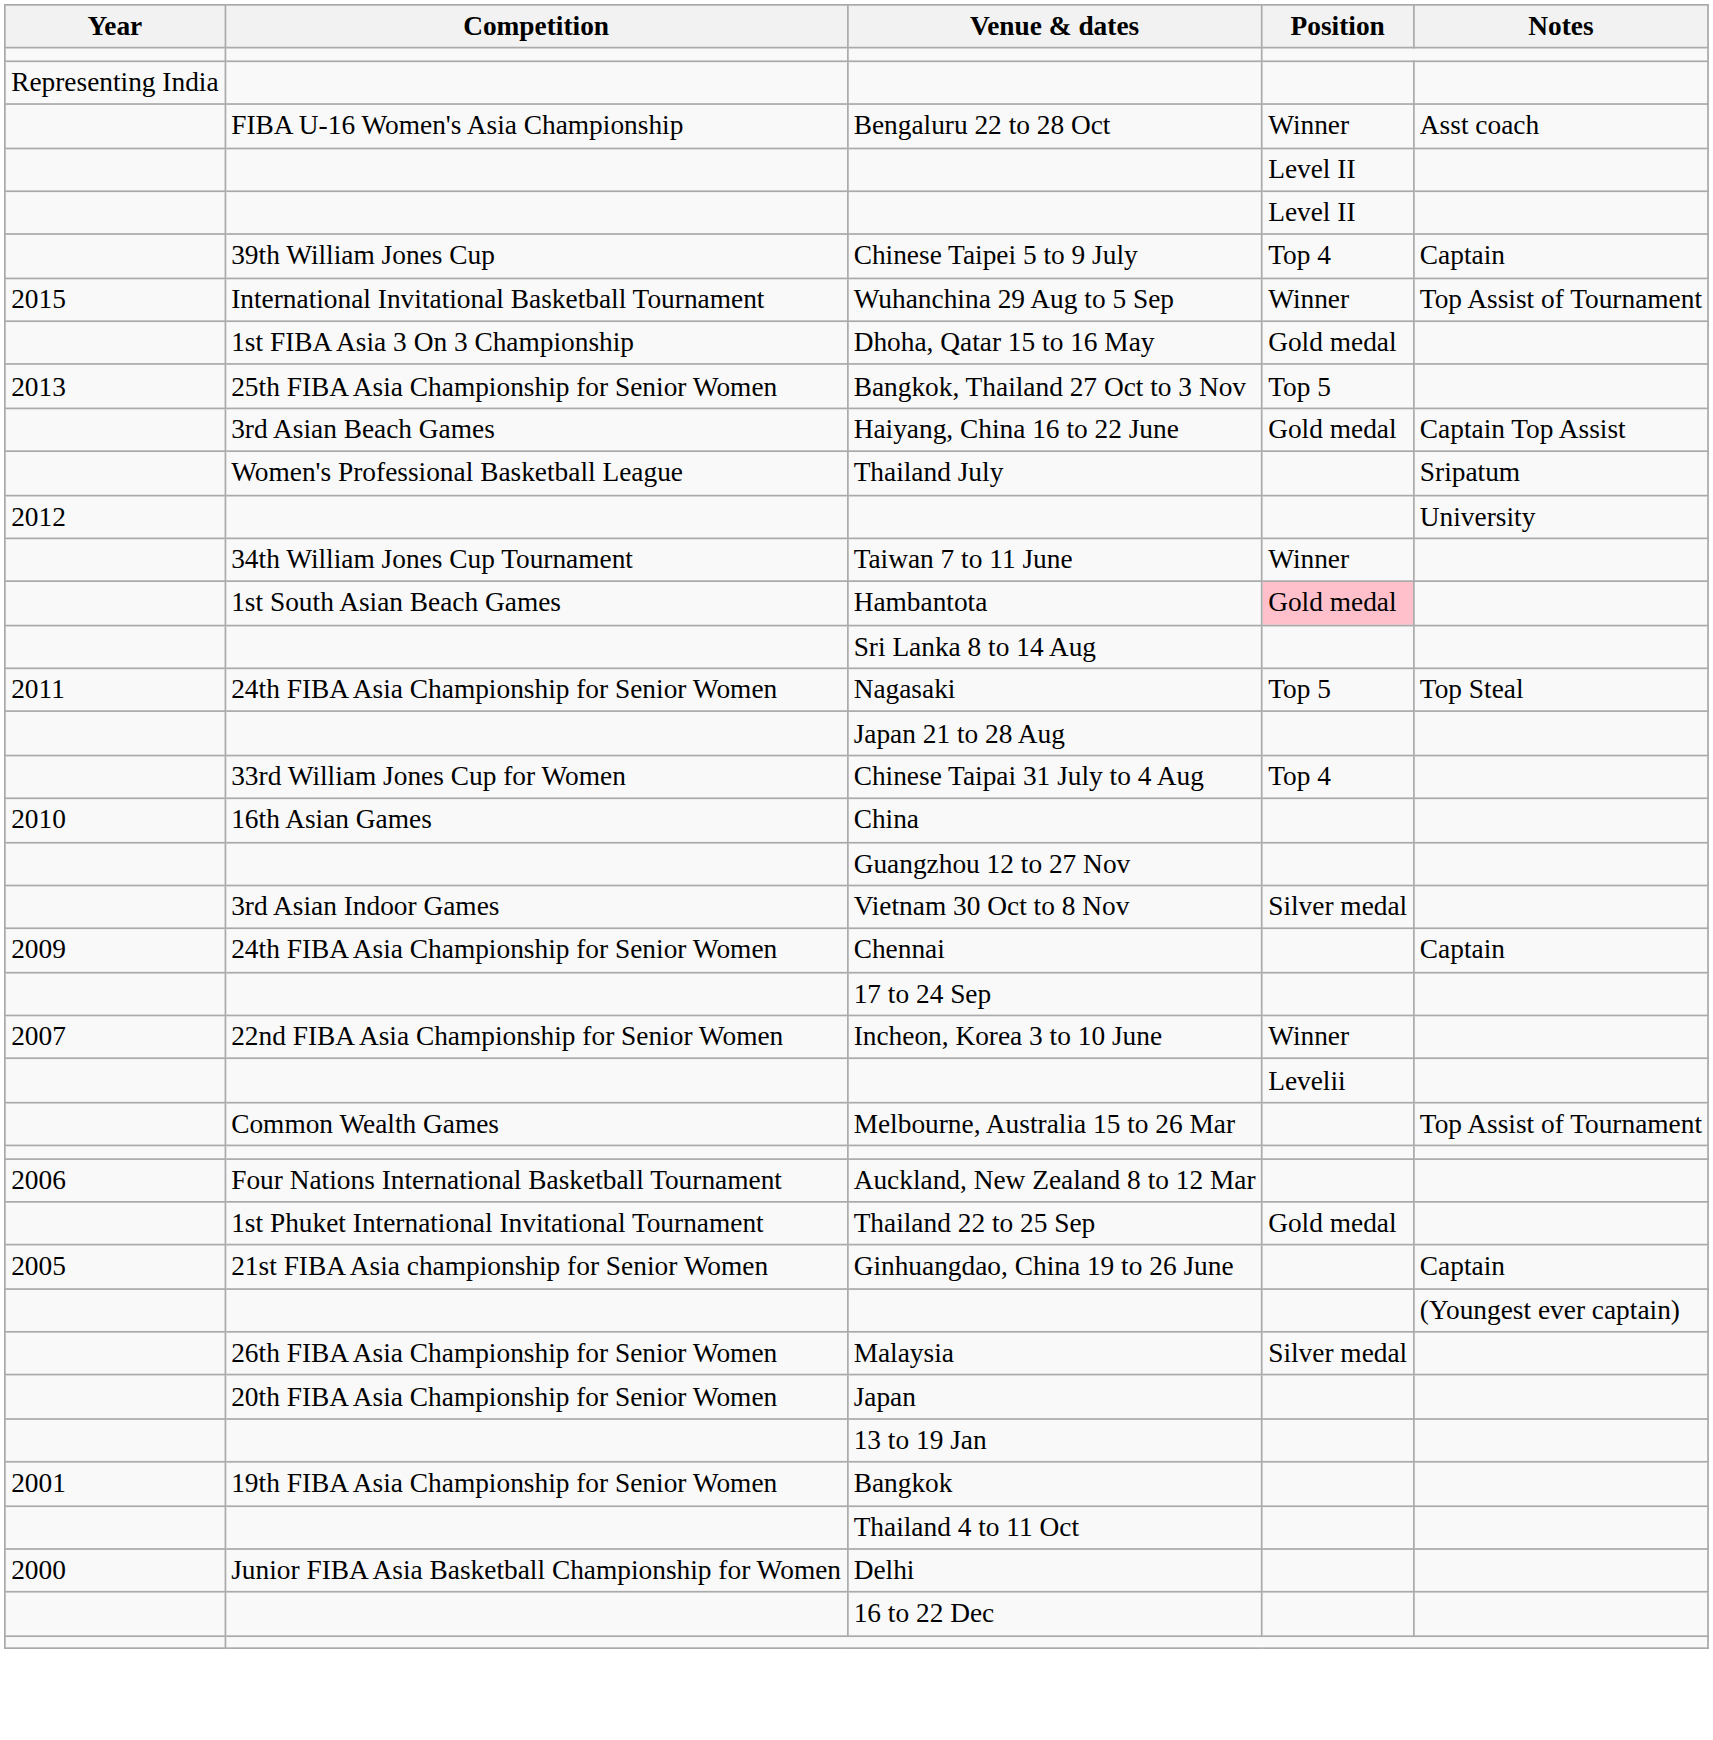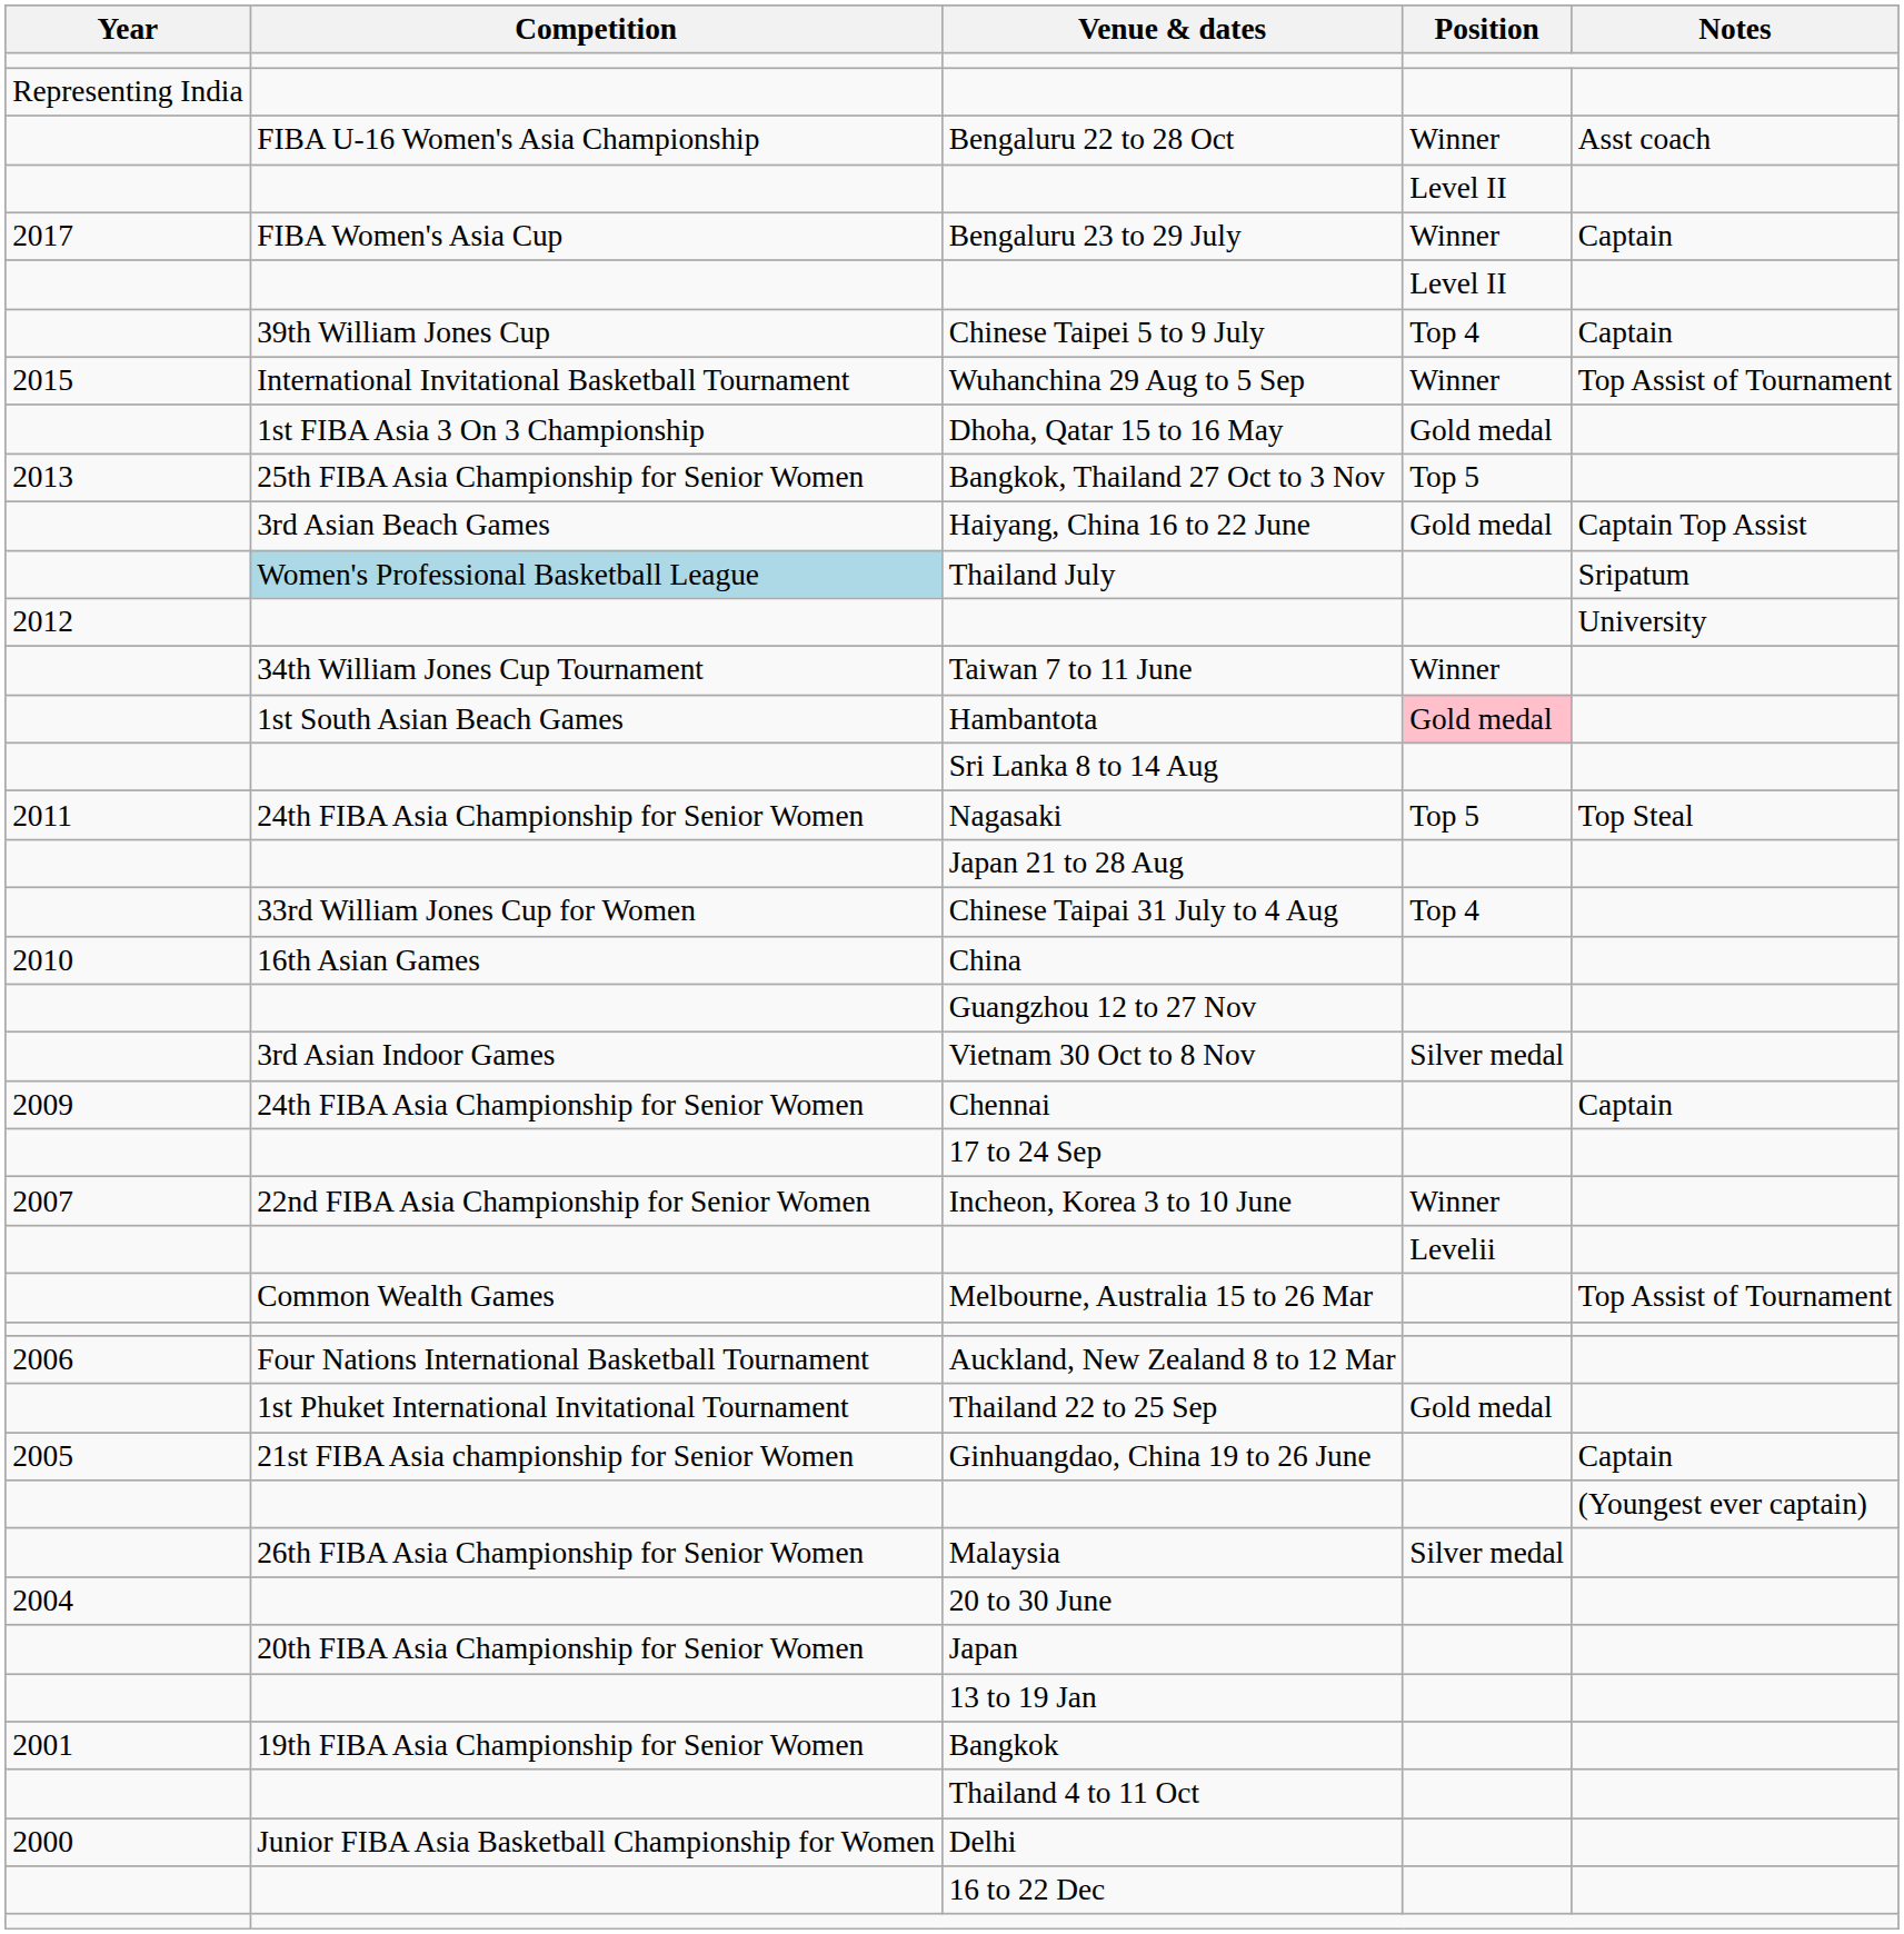 <table class="wikitable">
 <tr>
 <th>Year</th>
 <th>Competition</th>
 <th>Venue & dates</th>
 <th>Position</th>
 <th>Notes</th>
 </tr>
 <tr>
 <td></td>
 <td></td>
 <td></td>
 </tr>
 <tr>
 <td>Representing India</td>
 <td></td>
 <td></td>
 <td></td>
 <td></td>
 </tr>
 <tr>
 <td></td>
 <td>FIBA U-16 Women's Asia Championship</td>
 <td>Bengaluru 22 to 28 Oct</td>
 <td>Winner</td>
 <td>Asst coach</td>
 </tr>
 <tr>
 <td></td>
 <td></td>
 <td></td>
 <td>Level II</td>
 <td></td>
+</tr>
+<tr>
+<td>2017</td>
+<td>FIBA Women's Asia Cup</td>
+<td>Bengaluru 23 to 29 July</td>
+<td>Winner</td>
+<td>Captain</td>
 </tr>
 <tr>
 <td></td>
 <td></td>
 <td></td>
 <td>Level II</td>
 <td></td>
 </tr>
 <tr>
 <td></td>
 <td>39th William Jones Cup</td>
 <td>Chinese Taipei 5 to 9 July</td>
 <td>Top 4</td>
 <td>Captain</td>
 </tr>
 <tr>
 <td>2015</td>
 <td>International Invitational Basketball Tournament</td>
 <td>Wuhanchina 29 Aug to 5 Sep</td>
 <td>Winner</td>
 <td>Top Assist of Tournament</td>
 </tr>
 <tr>
 <td></td>
 <td>1st FIBA Asia 3 On 3 Championship</td>
 <td>Dhoha, Qatar 15 to 16 May</td>
 <td>Gold medal</td>
 <td></td>
 </tr>
 <tr>
 <td>2013</td>
 <td>25th FIBA Asia Championship for Senior Women</td>
 <td>Bangkok, Thailand 27 Oct to 3 Nov</td>
 <td>Top 5</td>
 <td></td>
 </tr>
 <tr>
 <td></td>
 <td>3rd Asian Beach Games</td>
 <td>Haiyang, China 16 to 22 June</td>
 <td>Gold medal</td>
 <td>Captain Top Assist</td>
 </tr>
 <tr>
 <td></td>
-<td>Women's Professional Basketball League</td>
+<td style="background: lightblue;">Women's Professional Basketball League</td>
 <td>Thailand July</td>
 <td></td>
 <td>Sripatum</td>
 </tr>
 <tr>
 <td>2012</td>
 <td></td>
 <td></td>
 <td></td>
 <td>University</td>
 </tr>
 <tr>
 <td></td>
 <td>34th William Jones Cup Tournament</td>
 <td>Taiwan 7 to 11 June</td>
 <td>Winner</td>
 <td></td>
 </tr>
 <tr>
 <td></td>
 <td>1st South Asian Beach Games</td>
 <td>Hambantota</td>
 <td style="background: pink;">Gold medal</td>
 <td></td>
 </tr>
 <tr>
 <td></td>
 <td></td>
 <td>Sri Lanka 8 to 14 Aug</td>
 <td></td>
 <td></td>
 </tr>
 <tr>
 <td>2011</td>
 <td>24th FIBA Asia Championship for Senior Women</td>
 <td>Nagasaki</td>
 <td>Top 5</td>
 <td>Top Steal</td>
 </tr>
 <tr>
 <td></td>
 <td></td>
 <td>Japan 21 to 28 Aug</td>
 <td></td>
 <td></td>
 </tr>
 <tr>
 <td></td>
 <td>33rd William Jones Cup for Women</td>
 <td>Chinese Taipai 31 July to 4 Aug</td>
 <td>Top 4</td>
 <td></td>
 </tr>
 <tr>
 <td>2010</td>
 <td>16th Asian Games</td>
 <td>China</td>
 <td></td>
 <td></td>
 </tr>
 <tr>
 <td></td>
 <td></td>
 <td>Guangzhou 12 to 27 Nov</td>
 <td></td>
 <td></td>
 </tr>
 <tr>
 <td></td>
 <td>3rd Asian Indoor Games</td>
 <td>Vietnam 30 Oct to 8 Nov</td>
 <td>Silver medal</td>
 <td></td>
 </tr>
 <tr>
 <td>2009</td>
 <td>24th FIBA Asia Championship for Senior Women</td>
 <td>Chennai</td>
 <td></td>
 <td>Captain</td>
 </tr>
 <tr>
 <td></td>
 <td></td>
 <td>17 to 24 Sep</td>
 <td></td>
 <td></td>
 </tr>
 <tr>
 <td>2007</td>
 <td>22nd FIBA Asia Championship for Senior Women</td>
 <td>Incheon, Korea 3 to 10 June</td>
 <td>Winner</td>
 <td></td>
 </tr>
 <tr>
 <td></td>
 <td></td>
 <td></td>
 <td>Levelii</td>
 <td></td>
 </tr>
 <tr>
 <td></td>
 <td>Common Wealth Games</td>
 <td>Melbourne, Australia 15 to 26 Mar</td>
 <td></td>
 <td>Top Assist of Tournament</td>
 </tr>
 <tr>
 <td></td>
 <td></td>
 <td></td>
 <td></td>
 <td></td>
 </tr>
 <tr>
 <td>2006</td>
 <td>Four Nations International Basketball Tournament</td>
 <td>Auckland, New Zealand 8 to 12 Mar</td>
 <td></td>
 <td></td>
 </tr>
 <tr>
 <td></td>
 <td>1st Phuket International Invitational Tournament</td>
 <td>Thailand 22 to 25 Sep</td>
 <td>Gold medal</td>
 <td></td>
 </tr>
 <tr>
 <td>2005</td>
 <td>21st FIBA Asia championship for Senior Women</td>
 <td>Ginhuangdao, China 19 to 26 June</td>
 <td></td>
 <td>Captain</td>
 </tr>
 <tr>
 <td></td>
 <td></td>
 <td></td>
 <td></td>
 <td>(Youngest ever captain)</td>
 </tr>
 <tr>
 <td></td>
 <td>26th FIBA Asia Championship for Senior Women</td>
 <td>Malaysia</td>
 <td>Silver medal</td>
 <td></td>
 </tr>
 <tr>
+<td>2004</td>
+<td></td>
+<td>20 to 30 June</td>
+<td></td>
+<td></td>
+</tr>
+<tr>
 <td></td>
 <td>20th FIBA Asia Championship for Senior Women</td>
 <td>Japan</td>
 <td></td>
 <td></td>
 </tr>
 <tr>
 <td></td>
 <td></td>
 <td>13 to 19 Jan</td>
 <td></td>
 <td></td>
 </tr>
 <tr>
 <td>2001</td>
 <td>19th FIBA Asia Championship for Senior Women</td>
 <td>Bangkok</td>
 <td></td>
 <td></td>
 </tr>
 <tr>
 <td></td>
 <td></td>
 <td>Thailand 4 to 11 Oct</td>
 <td></td>
 <td></td>
 </tr>
 <tr>
 <td>2000</td>
 <td>Junior FIBA Asia Basketball Championship for Women</td>
 <td>Delhi</td>
 <td></td>
 <td></td>
 </tr>
 <tr>
 <td></td>
 <td></td>
 <td>16 to 22 Dec</td>
 <td></td>
 <td></td>
 </tr>
 <tr>
 <td></td>
 </tr>
 </table>
